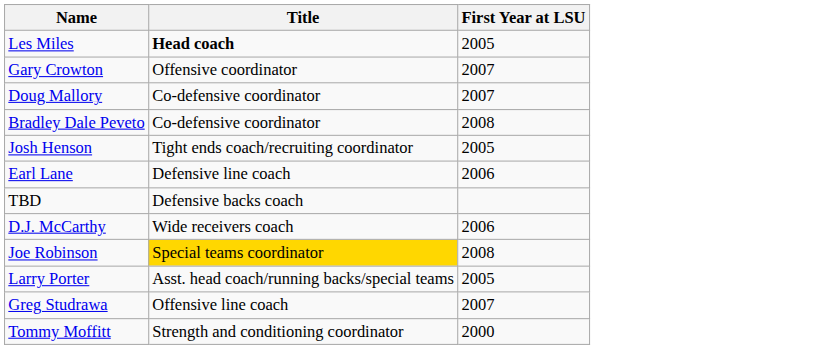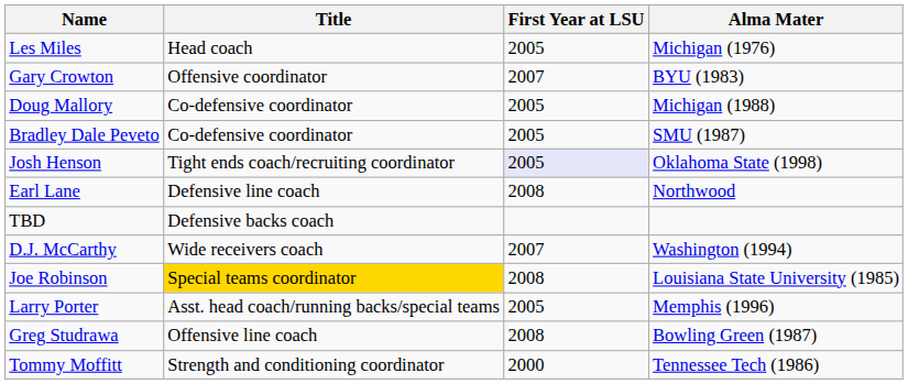 <table class="wikitable">
 <tr>
 <th>Name</th>
 <th>Title</th>
 <th>First Year at LSU</th>
+<th>Alma Mater</th>
 </tr>
 <tr>
 <td><a href='#'>Les Miles</a></td>
-<td><strong>Head coach</strong></td>
+<td>Head coach</td>
 <td>2005</td>
+<td><a href='#'>Michigan</a> (1976)</td>
 </tr>
 <tr>
 <td><a href='#'>Gary Crowton</a></td>
 <td>Offensive coordinator</td>
 <td>2007</td>
+<td><a href='#'>BYU</a> (1983)</td>
 </tr>
 <tr>
 <td><a href='#'>Doug Mallory</a></td>
 <td>Co-defensive coordinator</td>
-<td>2007</td>
+<td>2005</td>
+<td><a href='#'>Michigan</a> (1988)</td>
 </tr>
 <tr>
 <td><a href='#'>Bradley Dale Peveto</a></td>
 <td>Co-defensive coordinator</td>
-<td>2008</td>
+<td>2005</td>
+<td><a href='#'>SMU</a> (1987)</td>
 </tr>
 <tr>
 <td><a href='#'>Josh Henson</a></td>
 <td>Tight ends coach/recruiting coordinator</td>
-<td>2005</td>
+<td style="background: lavender;">2005</td>
+<td><a href='#'>Oklahoma State</a> (1998)</td>
 </tr>
 <tr>
 <td><a href='#'>Earl Lane</a></td>
 <td>Defensive line coach</td>
-<td>2006</td>
+<td>2008</td>
+<td><a href='#'>Northwood</a></td>
 </tr>
 <tr>
 <td>TBD</td>
 <td>Defensive backs coach</td>
 <td></td>
+<td></td>
 </tr>
 <tr>
 <td><a href='#'>D.J. McCarthy</a></td>
 <td>Wide receivers coach</td>
-<td>2006</td>
+<td>2007</td>
+<td><a href='#'>Washington</a> (1994)</td>
 </tr>
 <tr>
 <td><a href='#'>Joe Robinson</a></td>
 <td style="background: gold;">Special teams coordinator</td>
 <td>2008</td>
+<td><a href='#'>Louisiana State University</a> (1985)</td>
 </tr>
 <tr>
 <td><a href='#'>Larry Porter</a></td>
 <td>Asst. head coach/running backs/special teams</td>
 <td>2005</td>
+<td><a href='#'>Memphis</a> (1996)</td>
 </tr>
 <tr>
 <td><a href='#'>Greg Studrawa</a></td>
 <td>Offensive line coach</td>
-<td>2007</td>
+<td>2008</td>
+<td><a href='#'>Bowling Green</a> (1987)</td>
 </tr>
 <tr>
 <td><a href='#'>Tommy Moffitt</a></td>
 <td>Strength and conditioning coordinator</td>
 <td>2000</td>
+<td><a href='#'>Tennessee Tech</a> (1986)</td>
 </tr>
 </table>
